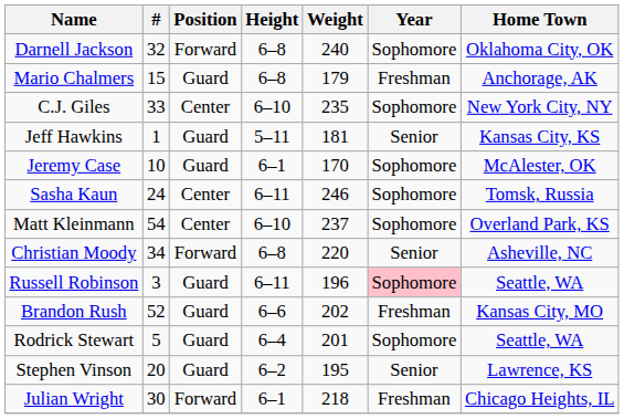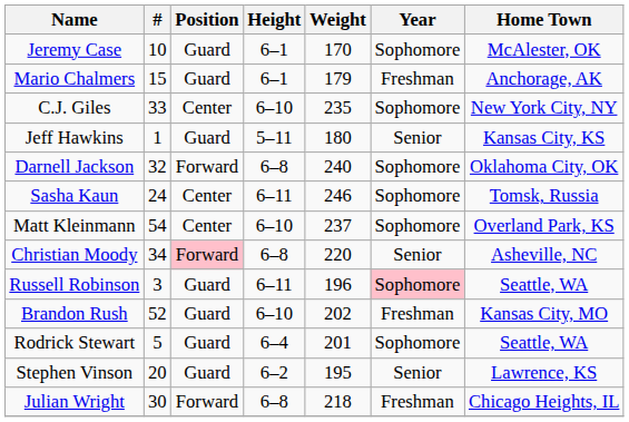 <table class="wikitable" style="text-align: center;">
 <tr>
 <th>Name</th>
 <th>#</th>
 <th>Position</th>
 <th>Height</th>
 <th>Weight</th>
 <th>Year</th>
 <th>Home Town</th>
 </tr>
 <tr>
-<td><a href='#'>Darnell Jackson</a></td>
-<td>32</td>
-<td>Forward</td>
-<td>6–8</td>
-<td>240</td>
+<td><a href='#'>Jeremy Case</a></td>
+<td>10</td>
+<td>Guard</td>
+<td>6–1</td>
+<td>170</td>
 <td>Sophomore</td>
-<td><a href='#'>Oklahoma City, OK</a></td>
+<td><a href='#'>McAlester, OK</a></td>
 </tr>
 <tr>
 <td><a href='#'>Mario Chalmers</a></td>
 <td>15</td>
 <td>Guard</td>
-<td>6–8</td>
+<td>6–1</td>
 <td>179</td>
 <td>Freshman</td>
 <td><a href='#'>Anchorage, AK</a></td>
 </tr>
 <tr>
 <td>C.J. Giles</td>
 <td>33</td>
 <td>Center</td>
 <td>6–10</td>
 <td>235</td>
 <td>Sophomore</td>
 <td><a href='#'>New York City, NY</a></td>
 </tr>
 <tr>
 <td>Jeff Hawkins</td>
 <td>1</td>
 <td>Guard</td>
 <td>5–11</td>
-<td>181</td>
+<td>180</td>
 <td>Senior</td>
 <td><a href='#'>Kansas City, KS</a></td>
 </tr>
 <tr>
-<td><a href='#'>Jeremy Case</a></td>
-<td>10</td>
-<td>Guard</td>
-<td>6–1</td>
-<td>170</td>
+<td><a href='#'>Darnell Jackson</a></td>
+<td>32</td>
+<td>Forward</td>
+<td>6–8</td>
+<td>240</td>
 <td>Sophomore</td>
-<td><a href='#'>McAlester, OK</a></td>
+<td><a href='#'>Oklahoma City, OK</a></td>
 </tr>
 <tr>
 <td><a href='#'>Sasha Kaun</a></td>
 <td>24</td>
 <td>Center</td>
 <td>6–11</td>
 <td>246</td>
 <td>Sophomore</td>
 <td><a href='#'>Tomsk, Russia</a></td>
 </tr>
 <tr>
 <td>Matt Kleinmann</td>
 <td>54</td>
 <td>Center</td>
 <td>6–10</td>
 <td>237</td>
 <td>Sophomore</td>
 <td><a href='#'>Overland Park, KS</a></td>
 </tr>
 <tr>
 <td><a href='#'>Christian Moody</a></td>
 <td>34</td>
-<td>Forward</td>
+<td style="background: pink;">Forward</td>
 <td>6–8</td>
 <td>220</td>
 <td>Senior</td>
 <td><a href='#'>Asheville, NC</a></td>
 </tr>
 <tr>
 <td><a href='#'>Russell Robinson</a></td>
 <td>3</td>
 <td>Guard</td>
 <td>6–11</td>
 <td>196</td>
 <td style="background: pink;">Sophomore</td>
 <td><a href='#'>Seattle, WA</a></td>
 </tr>
 <tr>
 <td><a href='#'>Brandon Rush</a></td>
 <td>52</td>
 <td>Guard</td>
-<td>6–6</td>
+<td>6–10</td>
 <td>202</td>
 <td>Freshman</td>
 <td><a href='#'>Kansas City, MO</a></td>
 </tr>
 <tr>
 <td>Rodrick Stewart</td>
 <td>5</td>
 <td>Guard</td>
 <td>6–4</td>
 <td>201</td>
 <td>Sophomore</td>
 <td><a href='#'>Seattle, WA</a></td>
 </tr>
 <tr>
 <td>Stephen Vinson</td>
 <td>20</td>
 <td>Guard</td>
 <td>6–2</td>
 <td>195</td>
 <td>Senior</td>
 <td><a href='#'>Lawrence, KS</a></td>
 </tr>
 <tr>
 <td><a href='#'>Julian Wright</a></td>
 <td>30</td>
 <td>Forward</td>
-<td>6–1</td>
+<td>6–8</td>
 <td>218</td>
 <td>Freshman</td>
 <td><a href='#'>Chicago Heights, IL</a></td>
 </tr>
 <tr>
 </tr>
 </table>
